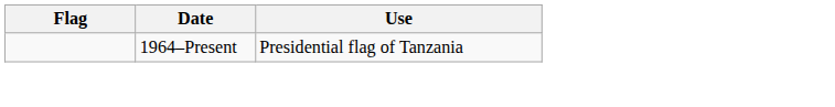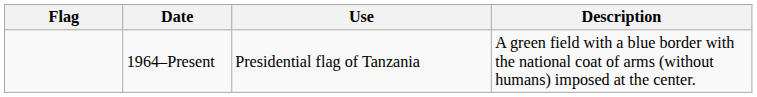 <table class="wikitable">
 <tr>
 <th style="width:110px;">Flag</th>
 <th style="width:100px;">Date</th>
 <th style="width:250px;">Use</th>
+<th style="width:250px;">Description</th>
 </tr>
 <tr>
 <td></td>
 <td>1964–Present</td>
 <td>Presidential flag of Tanzania</td>
+<td>A green field with a blue border with the national coat of arms (without humans) imposed at the center.</td>
 </tr>
 </table>
